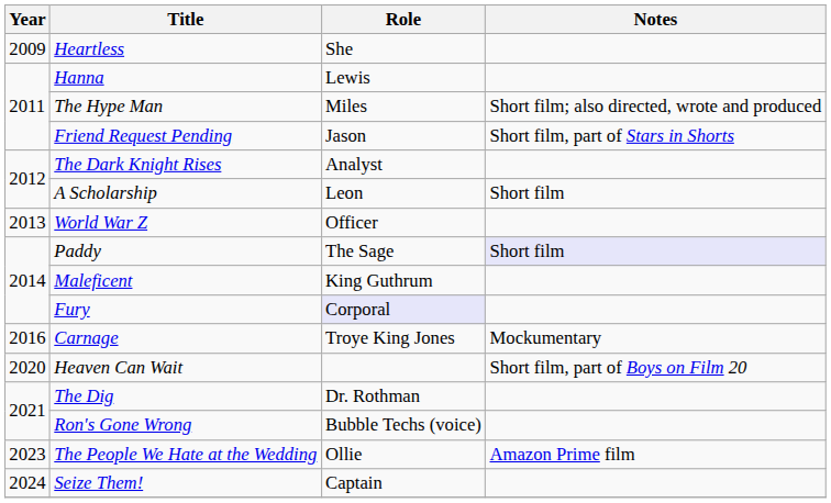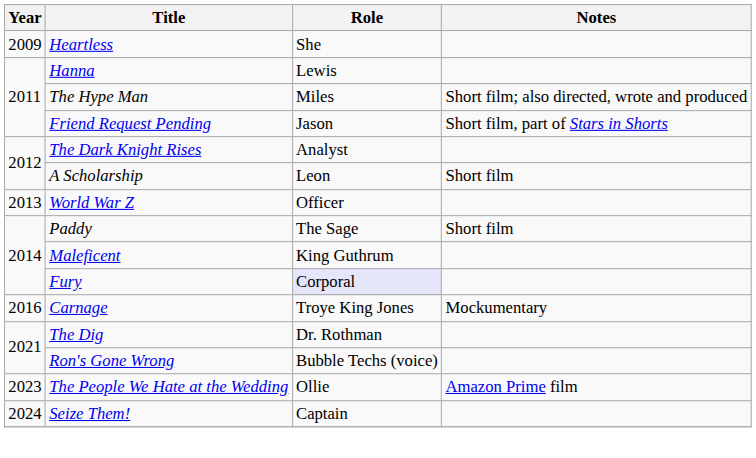 <table class="wikitable sortable">
 <tr>
 <th>Year</th>
 <th>Title</th>
 <th>Role</th>
 <th class="unsortable">Notes</th>
 </tr>
 <tr>
 <td>2009</td>
 <td><em><a href='#'>Heartless</a></em></td>
 <td>She</td>
 <td></td>
 </tr>
 <tr>
 <td rowspan="3">2011</td>
 <td><em><a href='#'>Hanna</a></em></td>
 <td>Lewis</td>
 <td></td>
 </tr>
 <tr>
 <td><em>The Hype Man</em></td>
 <td>Miles</td>
 <td>Short film; also directed, wrote and produced</td>
 </tr>
 <tr>
 <td><em><a href='#'>Friend Request Pending</a></em></td>
 <td>Jason</td>
 <td>Short film, part of <em><a href='#'>Stars in Shorts</a></em></td>
 </tr>
 <tr>
 <td rowspan="2">2012</td>
 <td><em><a href='#'>The Dark Knight Rises</a></em></td>
 <td>Analyst</td>
 <td></td>
 </tr>
 <tr>
 <td><em>A Scholarship</em></td>
 <td>Leon</td>
 <td>Short film</td>
 </tr>
 <tr>
 <td>2013</td>
 <td><em><a href='#'>World War Z</a></em></td>
 <td>Officer</td>
 <td></td>
 </tr>
 <tr>
 <td rowspan="3">2014</td>
 <td><em>Paddy</em></td>
 <td>The Sage</td>
-<td style="background: lavender;">Short film</td>
+<td>Short film</td>
 </tr>
 <tr>
 <td><em><a href='#'>Maleficent</a></em></td>
 <td>King Guthrum</td>
 <td></td>
 </tr>
 <tr>
 <td><em><a href='#'>Fury</a></em></td>
 <td style="background: lavender;">Corporal</td>
 <td></td>
 </tr>
 <tr>
 <td>2016</td>
 <td><em><a href='#'>Carnage</a></em></td>
 <td>Troye King Jones</td>
 <td>Mockumentary</td>
-</tr>
-<tr>
-<td>2020</td>
-<td><em>Heaven Can Wait</em></td>
-<td></td>
-<td>Short film, part of <em><a href='#'>Boys on Film</a> 20</em></td>
 </tr>
 <tr>
 <td rowspan="2">2021</td>
 <td><em><a href='#'>The Dig</a></em></td>
 <td>Dr. Rothman</td>
 <td></td>
 </tr>
 <tr>
 <td><em><a href='#'>Ron's Gone Wrong</a></em></td>
 <td>Bubble Techs (voice)</td>
 <td></td>
 </tr>
 <tr>
 <td>2023</td>
 <td><em><a href='#'>The People We Hate at the Wedding</a></em></td>
 <td>Ollie</td>
 <td><a href='#'>Amazon Prime</a> film</td>
 </tr>
 <tr>
 <td>2024</td>
 <td><em><a href='#'>Seize Them!</a></em></td>
 <td>Captain</td>
 <td></td>
 </tr>
 <tr>
 </tr>
 </table>
